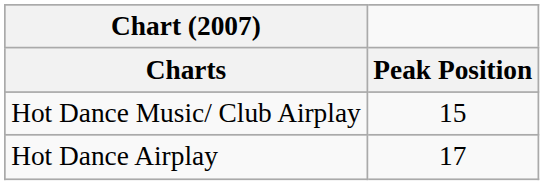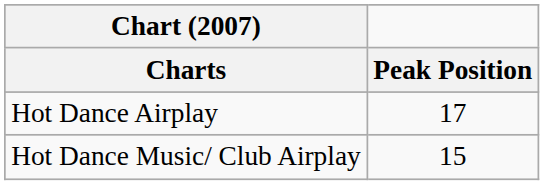 <table class="wikitable sortable">
 <tr>
 <th align="left">Chart (2007)</th>
 </tr>
 <tr>
 <th align="left">Charts</th>
 <th align="center">Peak Position</th>
 </tr>
 <tr>
+<td align="left">Hot Dance Airplay</td>
+<td align="center">17</td>
+</tr>
+<tr>
 <td align="left">Hot Dance Music/ Club Airplay</td>
 <td align="center">15</td>
 </tr>
-<tr>
-<td align="left">Hot Dance Airplay</td>
-<td align="center">17</td>
-</tr>
 </table>
